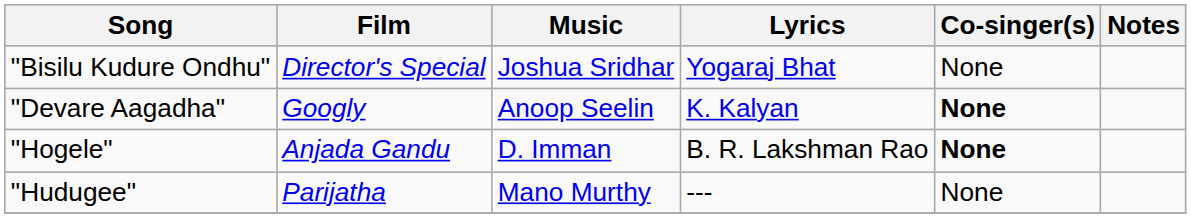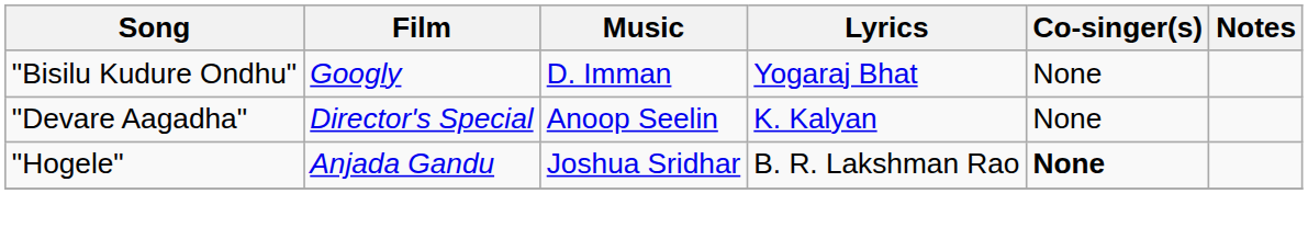 <table class="wikitable sortable">
 <tr>
 <th>Song</th>
 <th>Film</th>
 <th>Music</th>
 <th>Lyrics</th>
 <th>Co-singer(s)</th>
 <th>Notes</th>
 </tr>
 <tr>
 <td>"Bisilu Kudure Ondhu"</td>
-<td><em><a href='#'>Director's Special</a></em></td>
-<td><a href='#'>Joshua Sridhar</a></td>
+<td><em><a href='#'>Googly</a></em></td>
+<td><a href='#'>D. Imman</a></td>
 <td><a href='#'>Yogaraj Bhat</a></td>
 <td>None</td>
 <td></td>
 </tr>
 <tr>
 <td>"Devare Aagadha"</td>
-<td><em><a href='#'>Googly</a></em></td>
+<td><em><a href='#'>Director's Special</a></em></td>
 <td><a href='#'>Anoop Seelin</a></td>
 <td><a href='#'>K. Kalyan</a></td>
-<td><strong>None</strong></td>
+<td>None</td>
 <td></td>
 </tr>
 <tr>
 <td>"Hogele"</td>
 <td><em><a href='#'>Anjada Gandu</a></em></td>
-<td><a href='#'>D. Imman</a></td>
+<td><a href='#'>Joshua Sridhar</a></td>
 <td>B. R. Lakshman Rao</td>
 <td><strong>None</strong></td>
 <td></td>
 </tr>
 <tr>
-<td>"Hudugee"</td>
-<td><em><a href='#'>Parijatha</a></em></td>
-<td><a href='#'>Mano Murthy</a></td>
-<td>---</td>
-<td>None</td>
-<td></td>
-</tr>
-<tr>
 </tr>
 </table>
